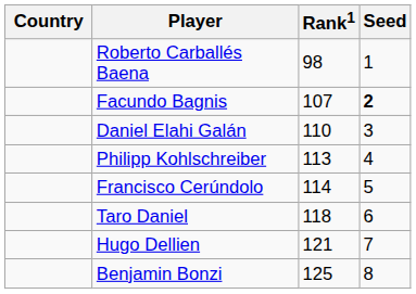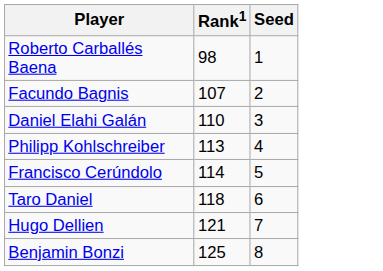 <table class="sortable wikitable">
 <tr>
-<th width="70">Country</th>
 <th width="175">Player</th>
 <th>Rank<sup>1</sup></th>
 <th>Seed</th>
 </tr>
 <tr>
-<td></td>
 <td><a href='#'>Roberto Carballés Baena</a></td>
 <td>98</td>
 <td>1</td>
 </tr>
 <tr>
-<td></td>
 <td><a href='#'>Facundo Bagnis</a></td>
 <td>107</td>
-<td><strong>2</strong></td>
+<td>2</td>
 </tr>
 <tr>
-<td></td>
 <td><a href='#'>Daniel Elahi Galán</a></td>
 <td>110</td>
 <td>3</td>
 </tr>
 <tr>
-<td></td>
 <td><a href='#'>Philipp Kohlschreiber</a></td>
 <td>113</td>
 <td>4</td>
 </tr>
 <tr>
-<td></td>
 <td><a href='#'>Francisco Cerúndolo</a></td>
 <td>114</td>
 <td>5</td>
 </tr>
 <tr>
-<td></td>
 <td><a href='#'>Taro Daniel</a></td>
 <td>118</td>
 <td>6</td>
 </tr>
 <tr>
-<td></td>
 <td><a href='#'>Hugo Dellien</a></td>
 <td>121</td>
 <td>7</td>
 </tr>
 <tr>
-<td></td>
 <td><a href='#'>Benjamin Bonzi</a></td>
 <td>125</td>
 <td>8</td>
 </tr>
 </table>
